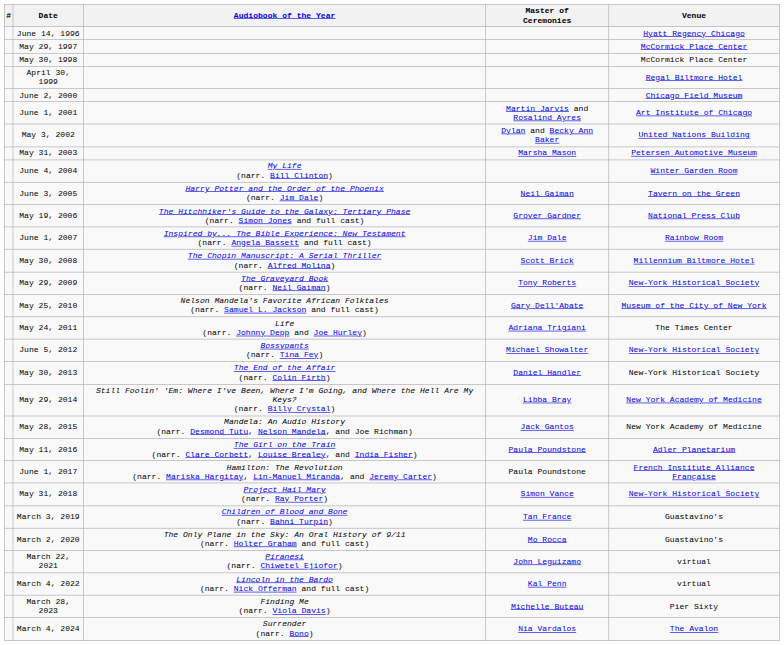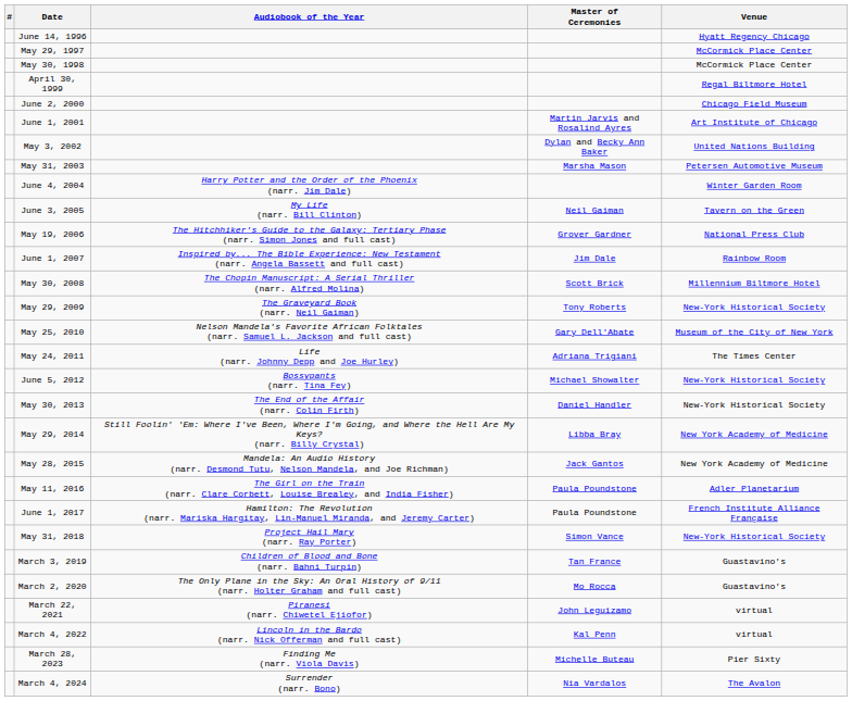 <table class="sortable wikitable" style="text-align: center">
 <tr>
 <th>#</th>
 <th>Date</th>
 <th><a href='#'>Audiobook of the Year</a></th>
 <th>Master of<br>Ceremonies</th>
 <th>Venue</th>
 </tr>
 <tr>
 <td></td>
 <td>June 14, 1996</td>
 <td></td>
 <td></td>
 <td><a href='#'>Hyatt Regency Chicago</a><br></td>
 </tr>
 <tr>
 <td></td>
 <td>May 29, 1997</td>
 <td></td>
 <td></td>
 <td><a href='#'>McCormick Place Center</a><br></td>
 </tr>
 <tr>
 <td></td>
 <td>May 30, 1998</td>
 <td></td>
 <td></td>
 <td>McCormick Place Center<br></td>
 </tr>
 <tr>
 <td></td>
 <td>April 30, 1999</td>
 <td></td>
 <td></td>
 <td><a href='#'>Regal Biltmore Hotel</a><br></td>
 </tr>
 <tr>
 <td></td>
 <td>June 2, 2000</td>
 <td></td>
 <td></td>
 <td><a href='#'>Chicago Field Museum</a><br></td>
 </tr>
 <tr>
 <td></td>
 <td>June 1, 2001</td>
 <td></td>
 <td><a href='#'>Martin Jarvis</a> and<br><a href='#'>Rosalind Ayres</a></td>
 <td><a href='#'>Art Institute of Chicago</a><br></td>
 </tr>
 <tr>
 <td></td>
 <td>May 3, 2002</td>
 <td></td>
 <td><a href='#'>Dylan</a> and <a href='#'>Becky Ann Baker</a></td>
 <td><a href='#'>United Nations Building</a><br></td>
 </tr>
 <tr>
 <td></td>
 <td>May 31, 2003</td>
 <td></td>
 <td><a href='#'>Marsha Mason</a></td>
 <td><a href='#'>Petersen Automotive Museum</a><br></td>
 </tr>
 <tr>
 <td></td>
 <td>June 4, 2004</td>
-<td><em><a href='#'>My Life</a></em><br>(narr. <a href='#'>Bill Clinton</a>)</td>
+<td><em><a href='#'>Harry Potter and the Order of the Phoenix</a></em><br>(narr. <a href='#'>Jim Dale</a>)</td>
 <td></td>
 <td><a href='#'>Winter Garden Room</a><br></td>
 </tr>
 <tr>
 <td></td>
 <td>June 3, 2005</td>
-<td><em><a href='#'>Harry Potter and the Order of the Phoenix</a></em><br>(narr. <a href='#'>Jim Dale</a>)</td>
+<td><em><a href='#'>My Life</a></em><br>(narr. <a href='#'>Bill Clinton</a>)</td>
 <td><a href='#'>Neil Gaiman</a></td>
 <td><a href='#'>Tavern on the Green</a><br></td>
 </tr>
 <tr>
 <td></td>
 <td>May 19, 2006</td>
 <td><em><a href='#'>The Hitchhiker's Guide to the Galaxy: Tertiary Phase</a></em><br>(narr. <a href='#'>Simon Jones</a> and full cast)</td>
 <td><a href='#'>Grover Gardner</a></td>
 <td><a href='#'>National Press Club</a><br></td>
 </tr>
 <tr>
 <td></td>
 <td>June 1, 2007</td>
 <td><em><a href='#'>Inspired by... The Bible Experience: New Testament</a></em><br>(narr. <a href='#'>Angela Bassett</a> and full cast)</td>
 <td><a href='#'>Jim Dale</a></td>
 <td><a href='#'>Rainbow Room</a><br></td>
 </tr>
 <tr>
 <td></td>
 <td>May 30, 2008</td>
 <td><em><a href='#'>The Chopin Manuscript: A Serial Thriller</a></em><br>(narr. <a href='#'>Alfred Molina</a>)</td>
 <td><a href='#'>Scott Brick</a></td>
 <td><a href='#'>Millennium Biltmore Hotel</a><br></td>
 </tr>
 <tr>
 <td></td>
 <td>May 29, 2009</td>
 <td><em><a href='#'>The Graveyard Book</a></em><br>(narr. <a href='#'>Neil Gaiman</a>)</td>
 <td><a href='#'>Tony Roberts</a></td>
 <td><a href='#'>New-York Historical Society</a><br></td>
 </tr>
 <tr>
 <td></td>
 <td>May 25, 2010</td>
 <td><em>Nelson Mandela's Favorite African Folktales</em><br>(narr. <a href='#'>Samuel L. Jackson</a> and full cast)</td>
 <td><a href='#'>Gary Dell'Abate</a></td>
 <td><a href='#'>Museum of the City of New York</a><br></td>
 </tr>
 <tr>
 <td></td>
 <td>May 24, 2011</td>
 <td><em>Life</em><br>(narr. <a href='#'>Johnny Depp</a> and <a href='#'>Joe Hurley</a>)</td>
 <td><a href='#'>Adriana Trigiani</a></td>
 <td>The Times Center<br></td>
 </tr>
 <tr>
 <td></td>
 <td>June 5, 2012</td>
 <td><em><a href='#'>Bossypants</a></em><br>(narr. <a href='#'>Tina Fey</a>)</td>
 <td><a href='#'>Michael Showalter</a></td>
 <td><a href='#'>New-York Historical Society</a><br></td>
 </tr>
 <tr>
 <td></td>
 <td>May 30, 2013</td>
 <td><em><a href='#'>The End of the Affair</a></em><br>(narr. <a href='#'>Colin Firth</a>)</td>
 <td><a href='#'>Daniel Handler</a></td>
 <td>New-York Historical Society<br></td>
 </tr>
 <tr>
 <td></td>
 <td>May 29, 2014</td>
 <td><em>Still Foolin' 'Em: Where I've Been, Where I'm Going, and Where the Hell Are My Keys?</em><br>(narr. <a href='#'>Billy Crystal</a>)</td>
 <td><a href='#'>Libba Bray</a></td>
 <td><a href='#'>New York Academy of Medicine</a><br></td>
 </tr>
 <tr>
 <td></td>
 <td>May 28, 2015</td>
 <td><em>Mandela: An Audio History</em><br>(narr. <a href='#'>Desmond Tutu</a>, <a href='#'>Nelson Mandela</a>, and Joe Richman)</td>
 <td><a href='#'>Jack Gantos</a></td>
 <td>New York Academy of Medicine<br></td>
 </tr>
 <tr>
 <td></td>
 <td>May 11, 2016</td>
 <td><em><a href='#'>The Girl on the Train</a></em><br>(narr. <a href='#'>Clare Corbett</a>, <a href='#'>Louise Brealey</a>, and <a href='#'>India Fisher</a>)</td>
 <td><a href='#'>Paula Poundstone</a></td>
 <td><a href='#'>Adler Planetarium</a><br></td>
 </tr>
 <tr>
 <td></td>
 <td>June 1, 2017</td>
 <td><em>Hamilton: The Revolution</em><br>(narr. <a href='#'>Mariska Hargitay</a>, <a href='#'>Lin-Manuel Miranda</a>, and <a href='#'>Jeremy Carter</a>)</td>
 <td>Paula Poundstone</td>
 <td><a href='#'>French Institute Alliance Française</a><br></td>
 </tr>
 <tr>
 <td></td>
 <td>May 31, 2018</td>
 <td><em><a href='#'>Project Hail Mary</a></em><br>(narr. <a href='#'>Ray Porter</a>)</td>
 <td><a href='#'>Simon Vance</a></td>
 <td><a href='#'>New-York Historical Society</a><br></td>
 </tr>
 <tr>
 <td></td>
 <td>March 3, 2019</td>
 <td><em><a href='#'>Children of Blood and Bone</a></em><br>(narr. <a href='#'>Bahni Turpin</a>)</td>
 <td><a href='#'>Tan France</a></td>
 <td>Guastavino's<br></td>
 </tr>
 <tr>
 <td></td>
 <td>March 2, 2020</td>
 <td><em>The Only Plane in the Sky: An Oral History of 9/11</em><br>(narr. <a href='#'>Holter Graham</a> and full cast)</td>
 <td><a href='#'>Mo Rocca</a></td>
 <td>Guastavino's <br></td>
 </tr>
 <tr>
 <td></td>
 <td>March 22, 2021</td>
 <td><em><a href='#'>Piranesi</a></em><br>(narr. <a href='#'>Chiwetel Ejiofor</a>)</td>
 <td><a href='#'>John Leguizamo</a></td>
 <td>virtual<br></td>
 </tr>
 <tr>
 <td></td>
 <td>March 4, 2022</td>
 <td><em><a href='#'>Lincoln in the Bardo</a></em><br>(narr. <a href='#'>Nick Offerman</a> and full cast)</td>
 <td><a href='#'>Kal Penn</a></td>
 <td>virtual<br></td>
 </tr>
 <tr>
 <td></td>
 <td>March 28, 2023</td>
 <td><em>Finding Me</em><br>(narr. <a href='#'>Viola Davis</a>)</td>
 <td><a href='#'>Michelle Buteau</a></td>
 <td>Pier Sixty<br></td>
 </tr>
 <tr>
 <td></td>
 <td>March 4, 2024</td>
 <td><em>Surrender</em><br>(narr. <a href='#'>Bono</a>)</td>
 <td><a href='#'>Nia Vardalos</a></td>
 <td><a href='#'>The Avalon</a><br></td>
 </tr>
 </table>
